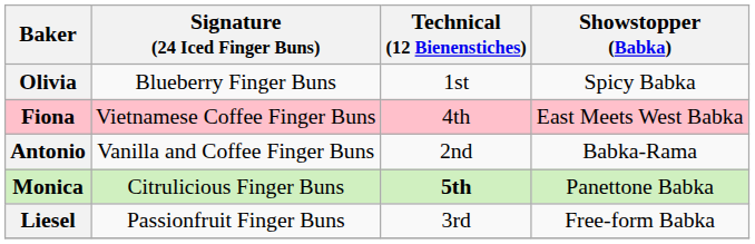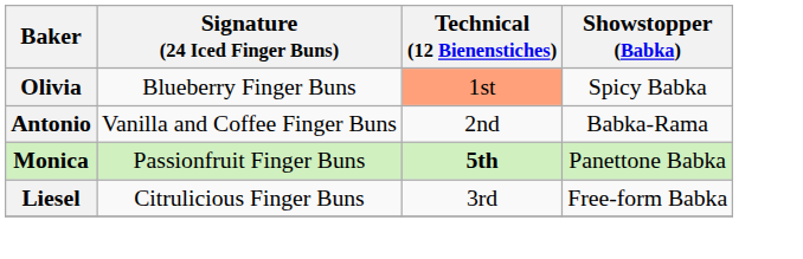 <table class="wikitable sortable" style="text-align:center">
 <tr>
 <th>Baker</th>
 <th class="unsortable">Signature<br><small>(24 Iced Finger Buns)</small></th>
 <th>Technical<br><small>(12 <a href='#'>Bienenstiches</a>)</small></th>
 <th class="unsortable">Showstopper<br><small>(<a href='#'>Babka</a>)</small></th>
 </tr>
 <tr>
 <th>Olivia</th>
 <td>Blueberry Finger Buns</td>
-<td>1st</td>
+<td style="background: lightsalmon;">1st</td>
 <td>Spicy Babka</td>
-</tr>
-<tr style="background:Pink;">
-<th style="background:Pink;">Fiona</th>
-<td>Vietnamese Coffee Finger Buns</td>
-<td>4th</td>
-<td>East Meets West Babka</td>
 </tr>
 <tr>
 <th>Antonio</th>
 <td>Vanilla and Coffee Finger Buns</td>
 <td>2nd</td>
 <td>Babka-Rama</td>
 </tr>
 <tr style="background:#d0f0c0;">
 <th style="background:#d0f0c0;">Monica</th>
-<td>Citrulicious Finger Buns</td>
+<td>Passionfruit Finger Buns</td>
 <td><strong>5th</strong></td>
 <td>Panettone Babka</td>
 </tr>
 <tr>
 <th>Liesel</th>
-<td>Passionfruit Finger Buns</td>
+<td>Citrulicious Finger Buns</td>
 <td>3rd</td>
 <td>Free-form Babka</td>
 </tr>
 <tr>
 </tr>
 </table>
